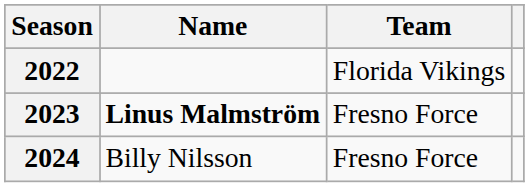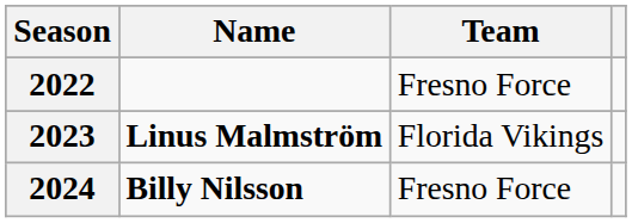 <table class="wikitable">
 <tr>
 <th>Season</th>
 <th>Name</th>
 <th>Team</th>
 <th></th>
 </tr>
 <tr>
 <th>2022</th>
 <td> </td>
-<td>Florida Vikings</td>
+<td>Fresno Force</td>
 <td></td>
 </tr>
 <tr>
 <th>2023</th>
 <td><strong> Linus Malmström</strong></td>
-<td>Fresno Force</td>
+<td>Florida Vikings</td>
 <td></td>
 </tr>
 <tr>
 <th>2024</th>
-<td> Billy Nilsson</td>
+<td><strong> Billy Nilsson</strong></td>
 <td>Fresno Force</td>
 <td></td>
 </tr>
 </table>
